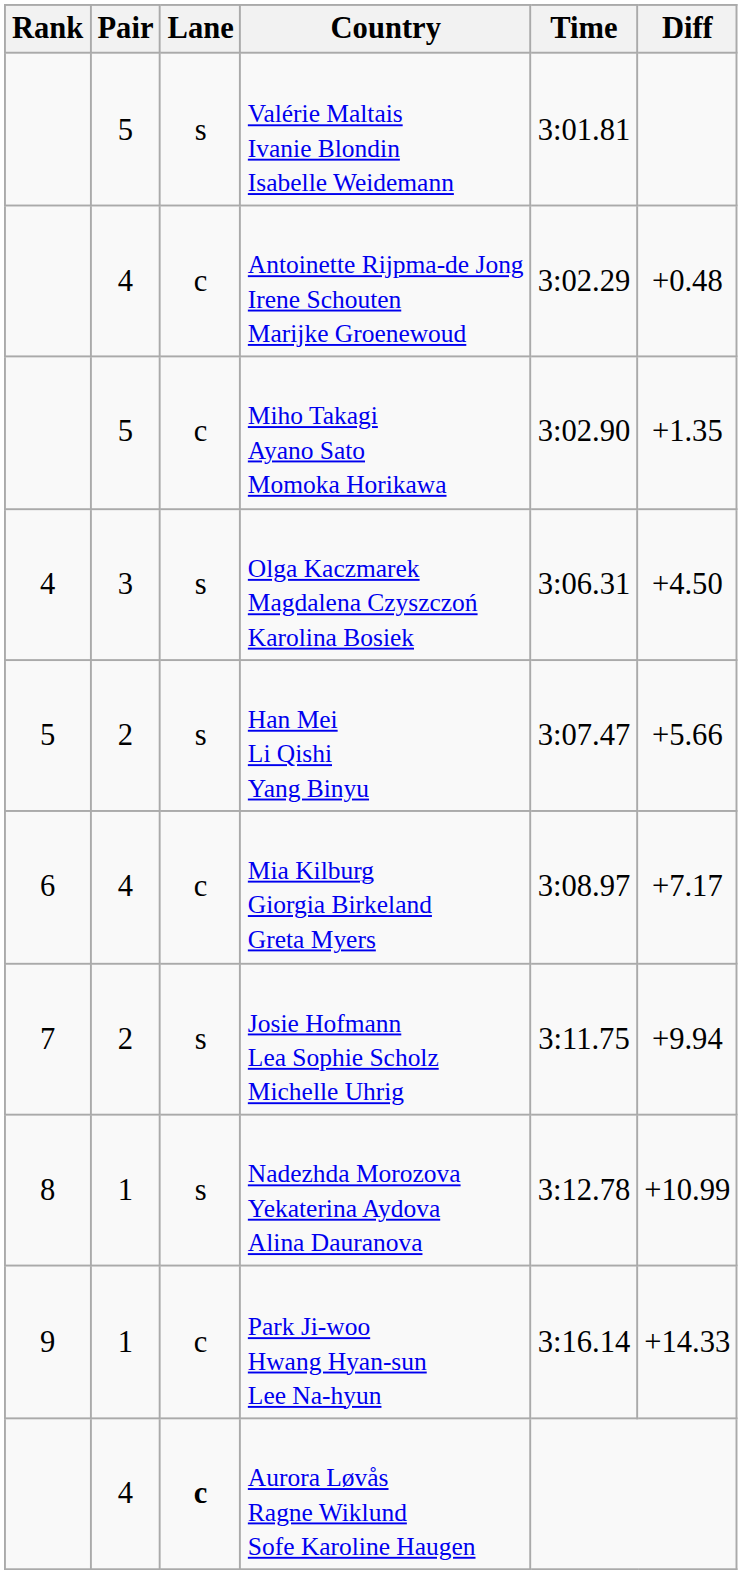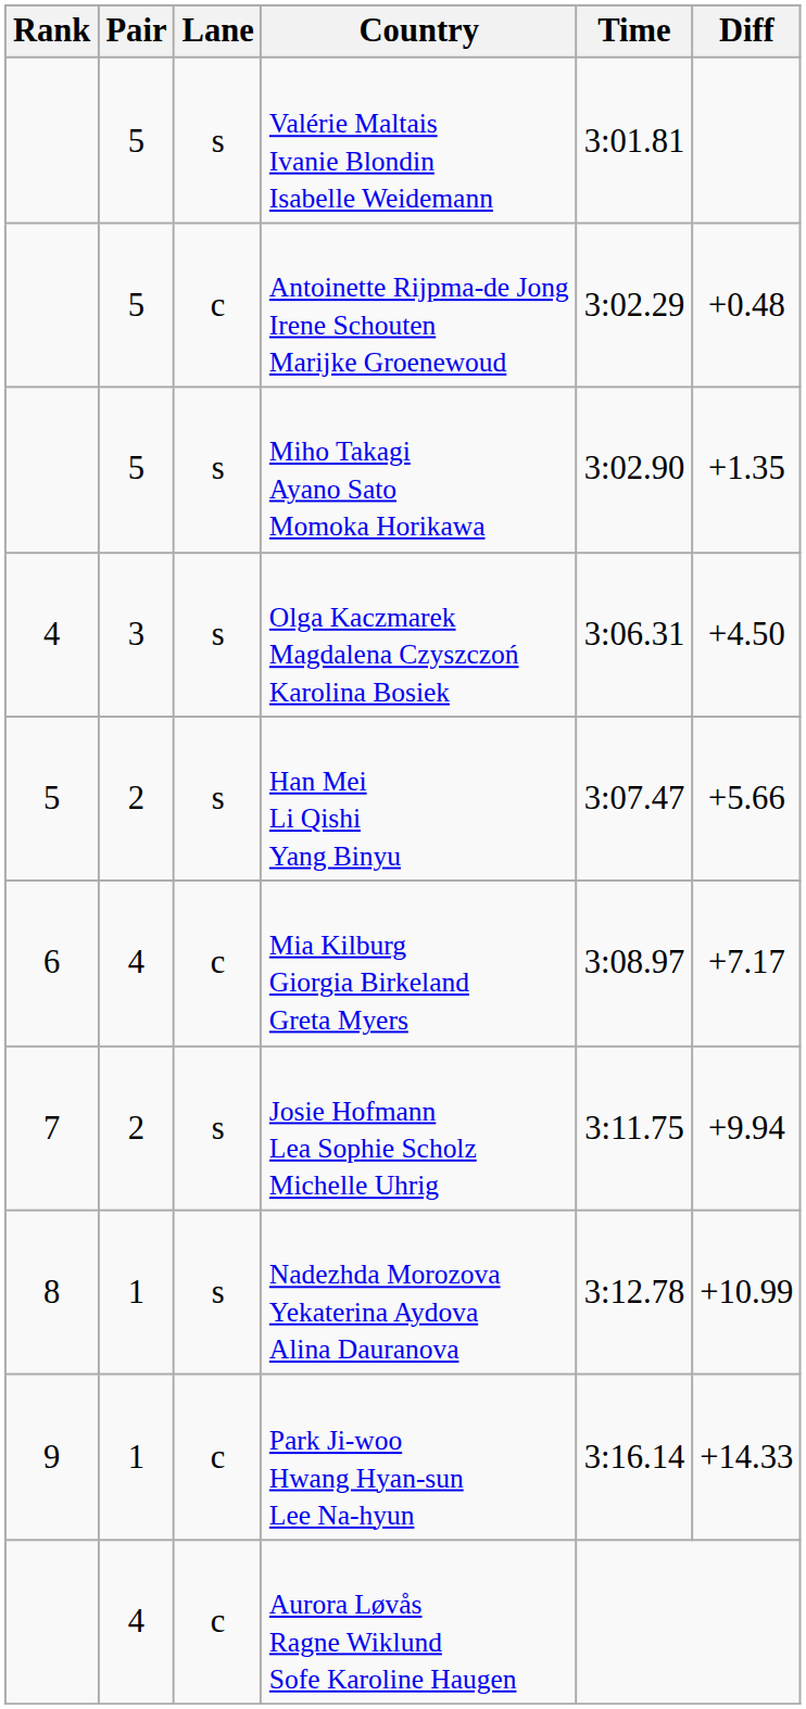 <table class="wikitable sortable" style="text-align:center">
 <tr>
 <th>Rank</th>
 <th>Pair</th>
 <th>Lane</th>
 <th>Country</th>
 <th>Time</th>
 <th>Diff</th>
 </tr>
 <tr>
 <td></td>
 <td>5</td>
 <td>s</td>
 <td align=left><br><small><a href='#'>Valérie Maltais</a><br><a href='#'>Ivanie Blondin</a><br><a href='#'>Isabelle Weidemann</a></small></td>
 <td>3:01.81</td>
 <td></td>
 </tr>
 <tr>
 <td></td>
-<td>4</td>
+<td>5</td>
 <td>c</td>
 <td align=left><br><small><a href='#'>Antoinette Rijpma-de Jong</a><br><a href='#'>Irene Schouten</a><br><a href='#'>Marijke Groenewoud</a></small></td>
 <td>3:02.29</td>
 <td>+0.48</td>
 </tr>
 <tr>
 <td></td>
 <td>5</td>
-<td>c</td>
+<td>s</td>
 <td align=left><br><small><a href='#'>Miho Takagi</a><br><a href='#'>Ayano Sato</a><br><a href='#'>Momoka Horikawa</a></small></td>
 <td>3:02.90</td>
 <td>+1.35</td>
 </tr>
 <tr>
 <td>4</td>
 <td>3</td>
 <td>s</td>
 <td align=left><br><small><a href='#'>Olga Kaczmarek</a><br><a href='#'>Magdalena Czyszczoń</a><br><a href='#'>Karolina Bosiek</a></small></td>
 <td>3:06.31</td>
 <td>+4.50</td>
 </tr>
 <tr>
 <td>5</td>
 <td>2</td>
 <td>s</td>
 <td align=left><br><small><a href='#'>Han Mei</a><br><a href='#'>Li Qishi</a><br><a href='#'>Yang Binyu</a></small></td>
 <td>3:07.47</td>
 <td>+5.66</td>
 </tr>
 <tr>
 <td>6</td>
 <td>4</td>
 <td>c</td>
 <td align=left><br><small><a href='#'>Mia Kilburg</a><br><a href='#'>Giorgia Birkeland</a><br><a href='#'>Greta Myers</a></small></td>
 <td>3:08.97</td>
 <td>+7.17</td>
 </tr>
 <tr>
 <td>7</td>
 <td>2</td>
 <td>s</td>
 <td align=left><br><small><a href='#'>Josie Hofmann</a><br><a href='#'>Lea Sophie Scholz</a><br><a href='#'>Michelle Uhrig</a></small></td>
 <td>3:11.75</td>
 <td>+9.94</td>
 </tr>
 <tr>
 <td>8</td>
 <td>1</td>
 <td>s</td>
 <td align=left><br><small><a href='#'>Nadezhda Morozova</a><br><a href='#'>Yekaterina Aydova</a><br><a href='#'>Alina Dauranova</a></small></td>
 <td>3:12.78</td>
 <td>+10.99</td>
 </tr>
 <tr>
 <td>9</td>
 <td>1</td>
 <td>c</td>
 <td align=left><br><small><a href='#'>Park Ji-woo</a><br><a href='#'>Hwang Hyan-sun</a><br><a href='#'>Lee Na-hyun</a></small></td>
 <td>3:16.14</td>
 <td>+14.33</td>
 </tr>
 <tr>
 <td></td>
 <td>4</td>
-<td><strong>c</strong></td>
+<td>c</td>
 <td align=left><br><small><a href='#'>Aurora Løvås</a><br><a href='#'>Ragne Wiklund</a><br><a href='#'>Sofe Karoline Haugen</a></small></td>
 <td colspan=2></td>
 </tr>
 </table>
